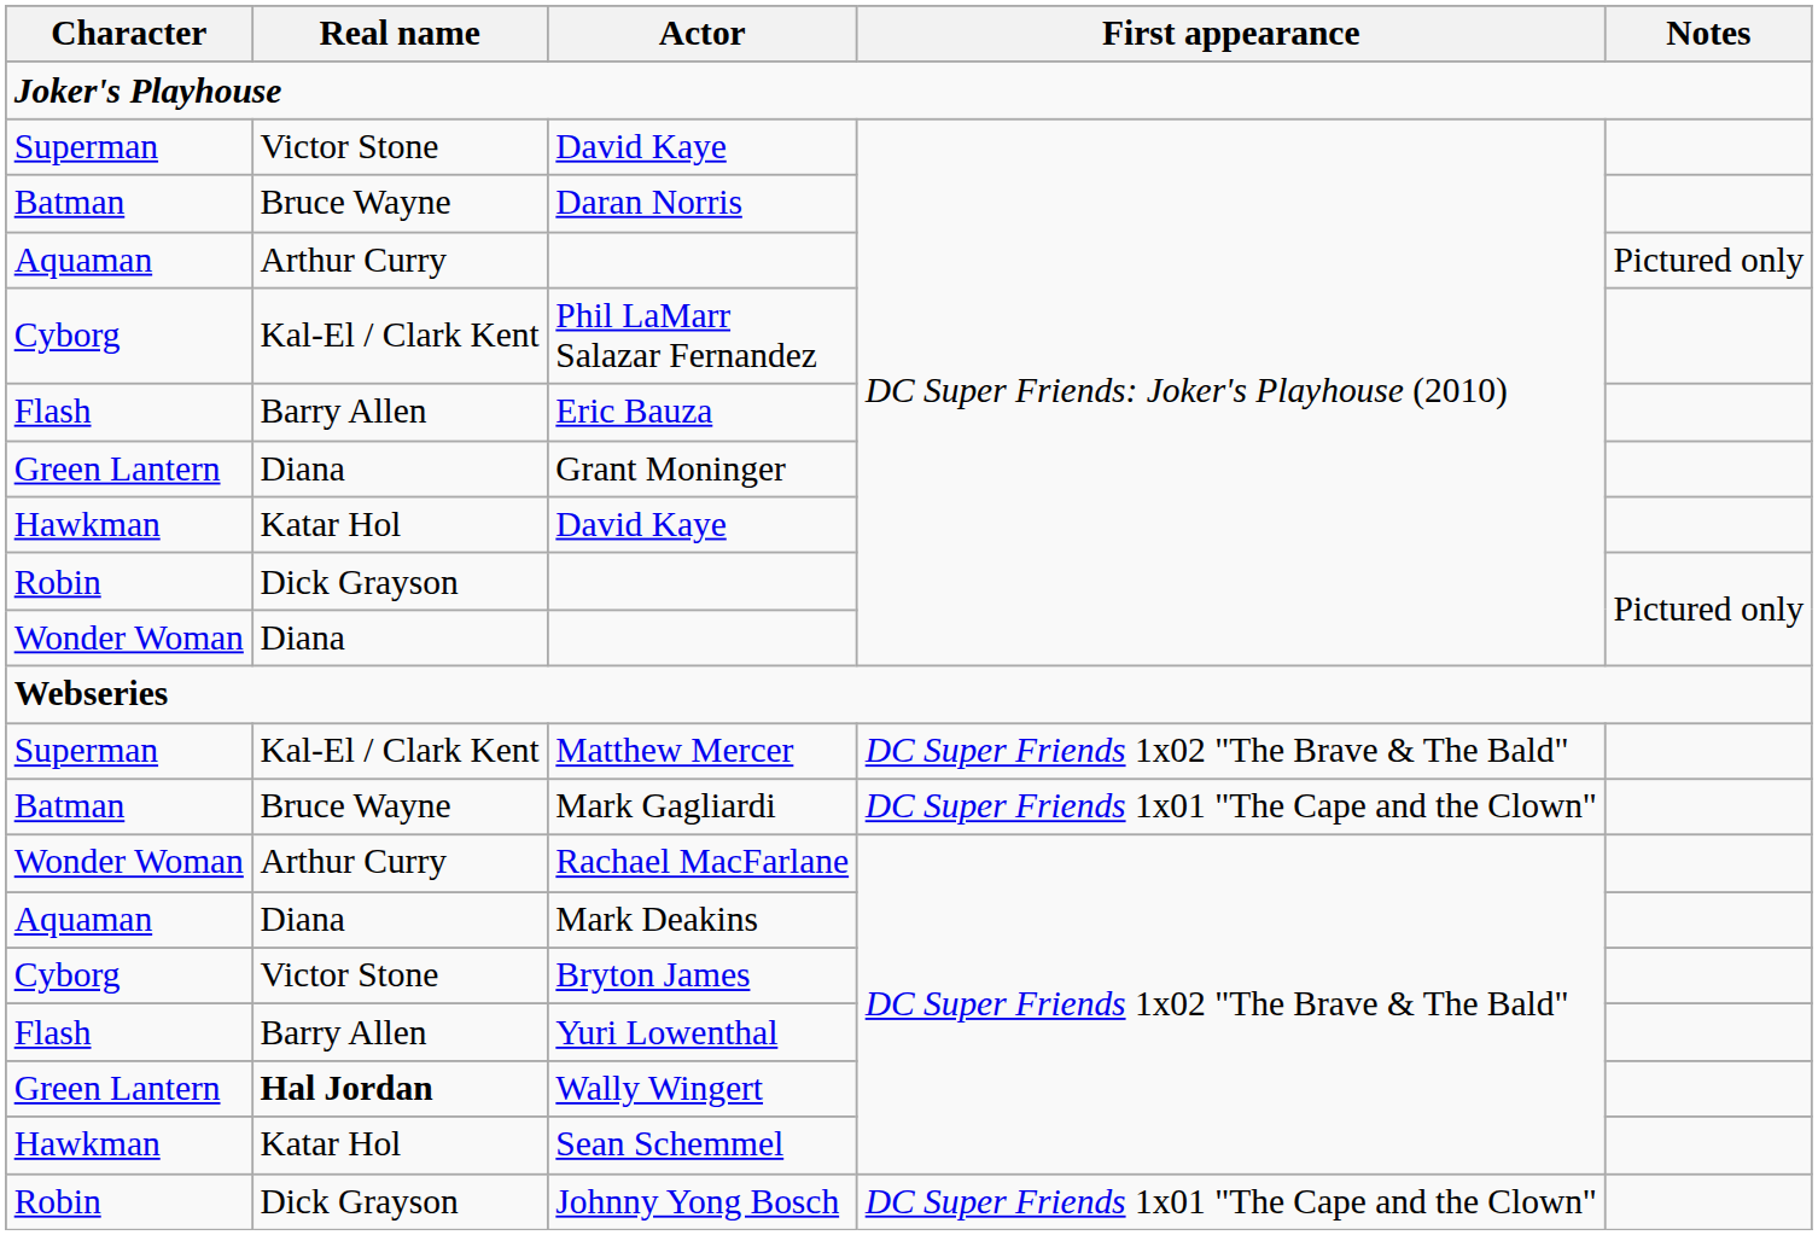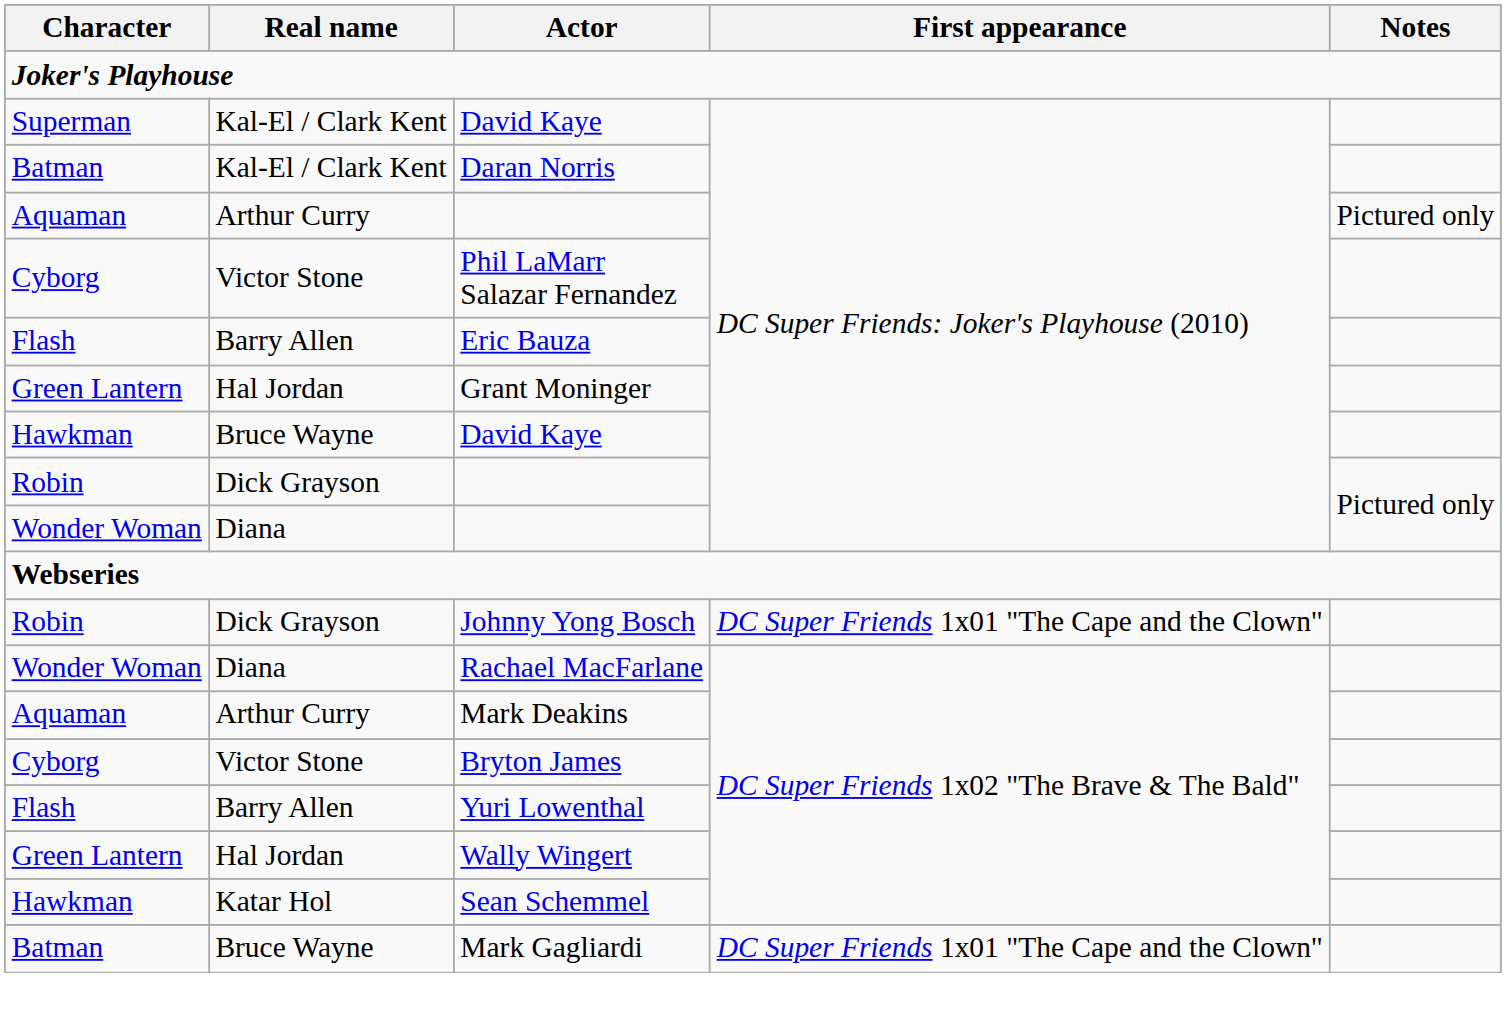 <table class="wikitable">
 <tr>
 <th>Character</th>
 <th>Real name</th>
 <th>Actor</th>
 <th>First appearance</th>
 <th>Notes</th>
 </tr>
 <tr>
 <td colspan="5"><strong><em>Joker's Playhouse</em></strong></td>
 </tr>
 <tr>
 <td><a href='#'>Superman</a></td>
-<td>Victor Stone</td>
+<td>Kal-El / Clark Kent</td>
 <td><a href='#'>David Kaye</a></td>
 <td rowspan="9"><em>DC Super Friends: Joker's Playhouse</em> (2010)</td>
 <td></td>
 </tr>
 <tr>
 <td><a href='#'>Batman</a></td>
-<td>Bruce Wayne</td>
+<td>Kal-El / Clark Kent</td>
 <td><a href='#'>Daran Norris</a></td>
 <td></td>
 </tr>
 <tr>
 <td><a href='#'>Aquaman</a></td>
 <td>Arthur Curry</td>
 <td></td>
 <td>Pictured only</td>
 </tr>
 <tr>
 <td><a href='#'>Cyborg</a></td>
-<td>Kal-El / Clark Kent</td>
+<td>Victor Stone</td>
 <td><a href='#'>Phil LaMarr</a><br>Salazar Fernandez</td>
 <td></td>
 </tr>
 <tr>
 <td><a href='#'>Flash</a></td>
 <td>Barry Allen</td>
 <td><a href='#'>Eric Bauza</a></td>
 <td></td>
 </tr>
 <tr>
 <td><a href='#'>Green Lantern</a></td>
-<td>Diana</td>
+<td>Hal Jordan</td>
 <td>Grant Moninger</td>
 <td></td>
 </tr>
 <tr>
 <td><a href='#'>Hawkman</a></td>
-<td>Katar Hol</td>
+<td>Bruce Wayne</td>
 <td><a href='#'>David Kaye</a></td>
 <td></td>
 </tr>
 <tr>
 <td><a href='#'>Robin</a></td>
 <td>Dick Grayson</td>
 <td></td>
 <td rowspan="2">Pictured only</td>
 </tr>
 <tr>
 <td><a href='#'>Wonder Woman</a></td>
 <td>Diana</td>
 <td></td>
 </tr>
 <tr>
 <td colspan="5"><strong>Webseries</strong></td>
 </tr>
 <tr>
-<td><a href='#'>Superman</a></td>
-<td>Kal-El / Clark Kent</td>
-<td><a href='#'>Matthew Mercer</a></td>
-<td><em><a href='#'>DC Super Friends</a></em> 1x02 "The Brave & The Bald"</td>
-<td></td>
-</tr>
-<tr>
-<td><a href='#'>Batman</a></td>
-<td>Bruce Wayne</td>
-<td>Mark Gagliardi</td>
+<td><a href='#'>Robin</a></td>
+<td>Dick Grayson</td>
+<td><a href='#'>Johnny Yong Bosch</a></td>
 <td><em><a href='#'>DC Super Friends</a></em> 1x01 "The Cape and the Clown"</td>
 <td></td>
 </tr>
 <tr>
 <td><a href='#'>Wonder Woman</a></td>
-<td>Arthur Curry</td>
+<td>Diana</td>
 <td><a href='#'>Rachael MacFarlane</a></td>
 <td rowspan="6"><em><a href='#'>DC Super Friends</a></em> 1x02 "The Brave & The Bald"</td>
 <td></td>
 </tr>
 <tr>
 <td><a href='#'>Aquaman</a></td>
-<td>Diana</td>
+<td>Arthur Curry</td>
 <td>Mark Deakins</td>
 <td></td>
 </tr>
 <tr>
 <td><a href='#'>Cyborg</a></td>
 <td>Victor Stone</td>
 <td><a href='#'>Bryton James</a></td>
 <td></td>
 </tr>
 <tr>
 <td><a href='#'>Flash</a></td>
 <td>Barry Allen</td>
 <td><a href='#'>Yuri Lowenthal</a></td>
 <td></td>
 </tr>
 <tr>
 <td><a href='#'>Green Lantern</a></td>
-<td><strong>Hal Jordan</strong></td>
+<td>Hal Jordan</td>
 <td><a href='#'>Wally Wingert</a></td>
 <td></td>
 </tr>
 <tr>
 <td><a href='#'>Hawkman</a></td>
 <td>Katar Hol</td>
 <td><a href='#'>Sean Schemmel</a></td>
 <td></td>
 </tr>
 <tr>
-<td><a href='#'>Robin</a></td>
-<td>Dick Grayson</td>
-<td><a href='#'>Johnny Yong Bosch</a></td>
+<td><a href='#'>Batman</a></td>
+<td>Bruce Wayne</td>
+<td>Mark Gagliardi</td>
 <td><em><a href='#'>DC Super Friends</a></em> 1x01 "The Cape and the Clown"</td>
 <td></td>
 </tr>
 </table>
